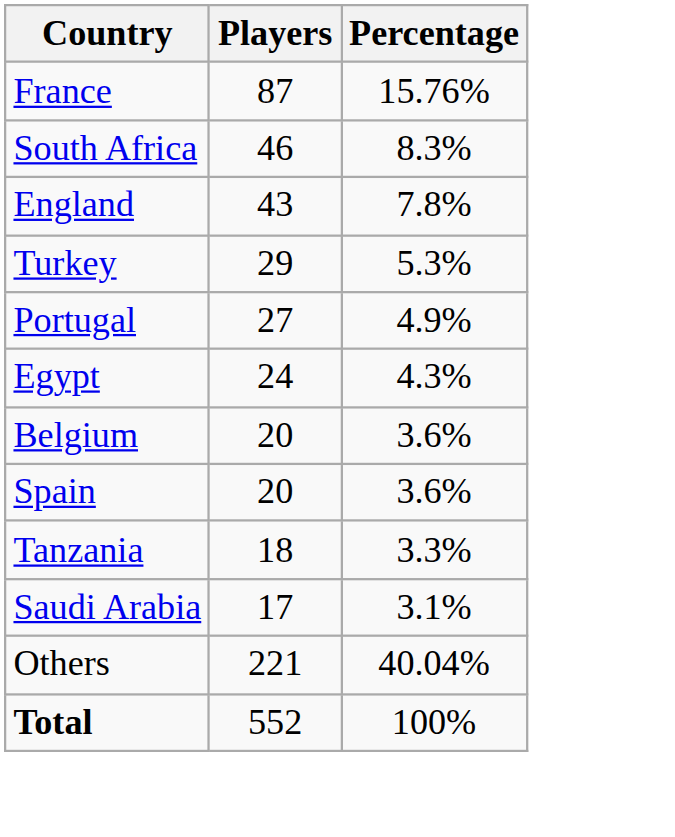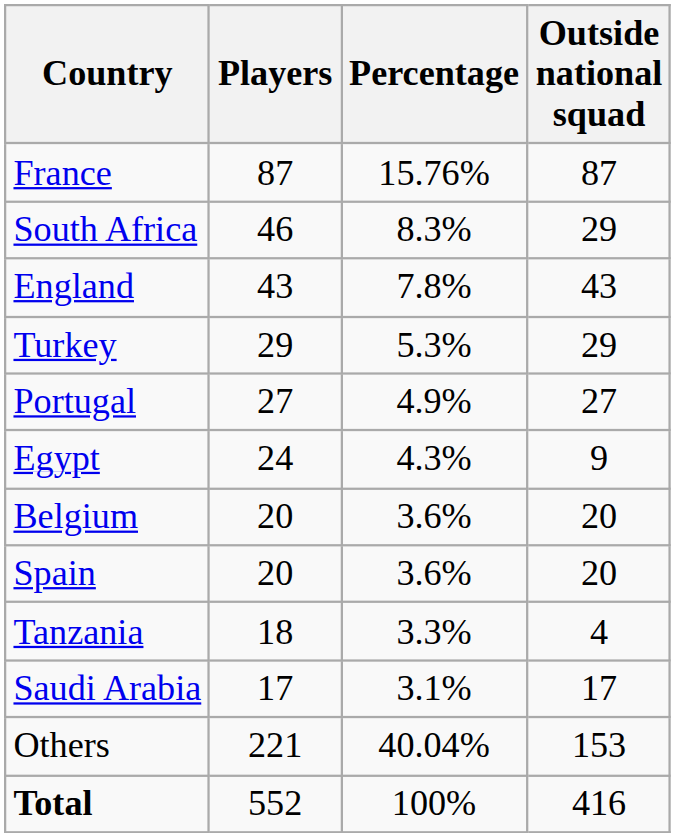 <table class="wikitable sortable">
 <tr>
 <th>Country</th>
 <th>Players</th>
 <th>Percentage</th>
+<th>Outside<br>national<br>squad</th>
 </tr>
 <tr>
 <td> <a href='#'>France</a></td>
 <td style="text-align:center">87</td>
 <td style="text-align:center">15.76%</td>
+<td style="text-align:center">87</td>
 </tr>
 <tr>
 <td> <a href='#'>South Africa</a></td>
 <td style="text-align:center">46</td>
 <td style="text-align:center">8.3%</td>
+<td style="text-align:center">29</td>
 </tr>
 <tr>
 <td> <a href='#'>England</a></td>
 <td style="text-align:center">43</td>
 <td style="text-align:center">7.8%</td>
+<td style="text-align:center">43</td>
 </tr>
 <tr>
 <td> <a href='#'>Turkey</a></td>
 <td style="text-align:center">29</td>
 <td style="text-align:center">5.3%</td>
+<td style="text-align:center">29</td>
 </tr>
 <tr>
 <td> <a href='#'>Portugal</a></td>
 <td style="text-align:center">27</td>
 <td style="text-align:center">4.9%</td>
+<td style="text-align:center">27</td>
 </tr>
 <tr>
 <td> <a href='#'>Egypt</a></td>
 <td style="text-align:center">24</td>
 <td style="text-align:center">4.3%</td>
+<td style="text-align:center">9</td>
 </tr>
 <tr>
 <td> <a href='#'>Belgium</a></td>
 <td style="text-align:center">20</td>
 <td style="text-align:center">3.6%</td>
+<td style="text-align:center">20</td>
 </tr>
 <tr>
 <td> <a href='#'>Spain</a></td>
 <td style="text-align:center">20</td>
 <td style="text-align:center">3.6%</td>
+<td style="text-align:center">20</td>
 </tr>
 <tr>
 <td> <a href='#'>Tanzania</a></td>
 <td style="text-align:center">18</td>
 <td style="text-align:center">3.3%</td>
+<td style="text-align:center">4</td>
 </tr>
 <tr>
 <td> <a href='#'>Saudi Arabia</a></td>
 <td style="text-align:center">17</td>
 <td style="text-align:center">3.1%</td>
+<td style="text-align:center">17</td>
 </tr>
 <tr>
 <td>Others</td>
 <td style="text-align:center">221</td>
 <td style="text-align:center">40.04%</td>
+<td style="text-align:center">153</td>
 </tr>
 <tr>
 <td><strong>Total</strong></td>
 <td style="text-align:center">552</td>
 <td style="text-align:center">100%</td>
+<td style="text-align:center">416</td>
 </tr>
 </table>
